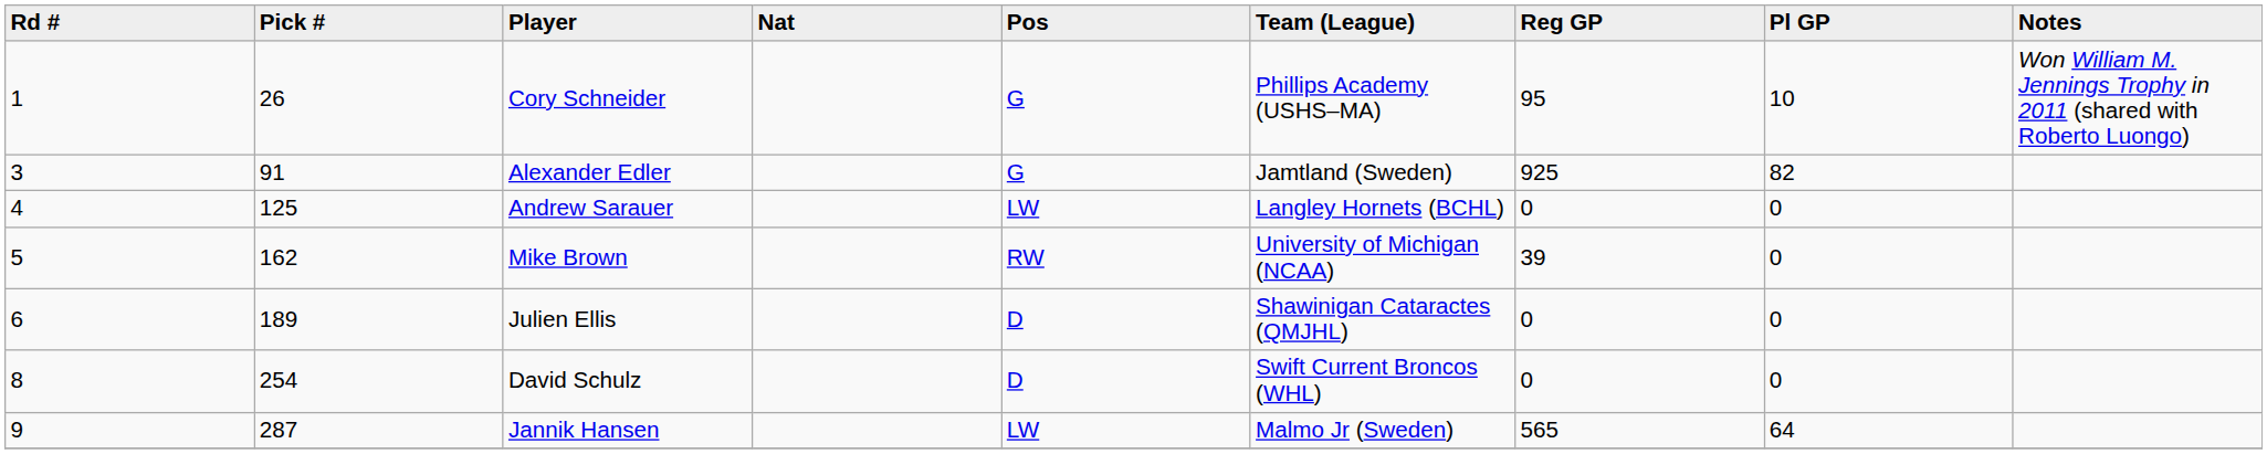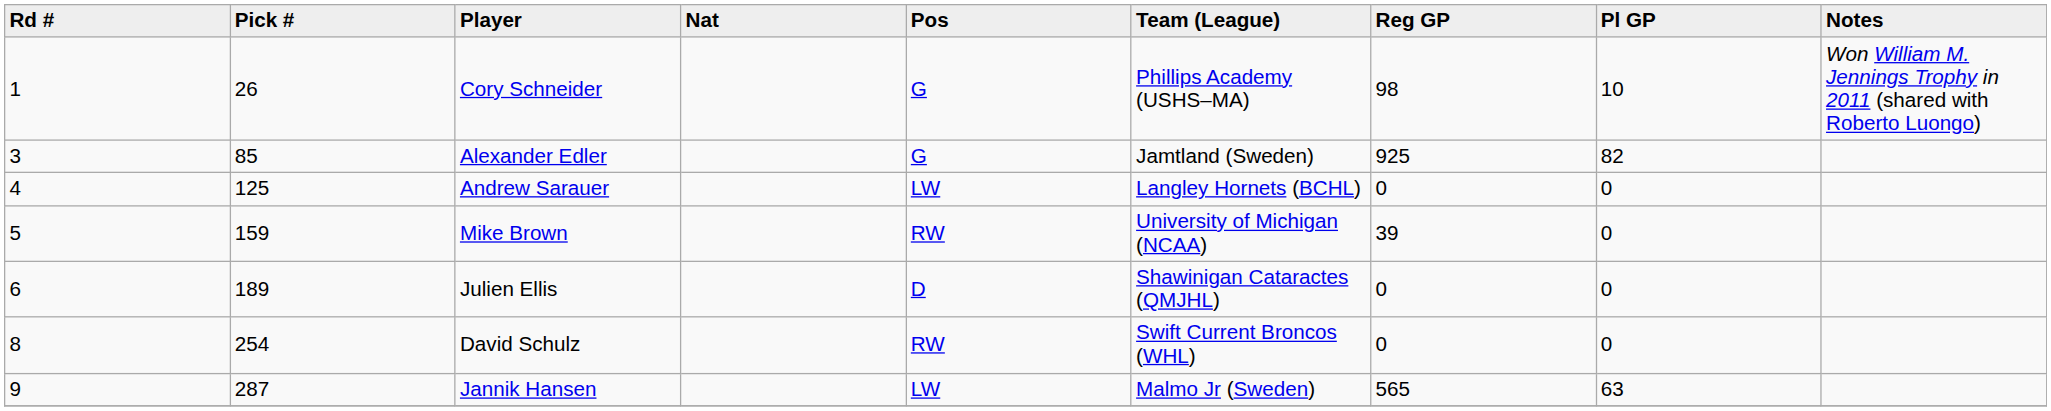 <table class="wikitable" style="width: 100%">
 <tr>
 <td width="5%"; bgcolor="#eeeeee"><strong>Rd #</strong></td>
 <td width="5%"; bgcolor="#eeeeee"><strong>Pick #</strong></td>
 <td width="5%"; bgcolor="#eeeeee"><strong>Player</strong></td>
 <td width="5%"; bgcolor="#eeeeee"><strong>Nat</strong></td>
 <td width="5%"; bgcolor="#eeeeee"><strong>Pos</strong></td>
 <td width="5%"; bgcolor="#eeeeee"><strong>Team (League)</strong></td>
 <td width="5%"; bgcolor="#eeeeee"><strong>Reg GP</strong></td>
 <td width="5%"; bgcolor="#eeeeee"><strong>Pl GP</strong></td>
 <td width="5%"; bgcolor="#eeeeee"><strong>Notes</strong></td>
 </tr>
 <tr>
 <td>1</td>
 <td>26</td>
 <td><a href='#'>Cory Schneider</a></td>
 <td></td>
 <td><a href='#'>G</a></td>
 <td><a href='#'>Phillips Academy</a> (USHS–MA)</td>
-<td>95</td>
+<td>98</td>
 <td>10</td>
 <td><em>Won <a href='#'>William M. Jennings Trophy</a> in <a href='#'>2011</a></em> (shared with <a href='#'>Roberto Luongo</a>)</td>
 </tr>
 <tr>
 <td>3</td>
-<td>91</td>
+<td>85</td>
 <td><a href='#'>Alexander Edler</a></td>
 <td></td>
 <td><a href='#'>G</a></td>
 <td>Jamtland (Sweden)</td>
 <td>925</td>
 <td>82</td>
 <td></td>
 </tr>
 <tr>
 <td>4</td>
 <td>125</td>
 <td><a href='#'>Andrew Sarauer</a></td>
 <td></td>
 <td><a href='#'>LW</a></td>
 <td><a href='#'>Langley Hornets</a> (<a href='#'>BCHL</a>)</td>
 <td>0</td>
 <td>0</td>
 <td></td>
 </tr>
 <tr>
 <td>5</td>
-<td>162</td>
+<td>159</td>
 <td><a href='#'>Mike Brown</a></td>
 <td></td>
 <td><a href='#'>RW</a></td>
 <td><a href='#'>University of Michigan</a> (<a href='#'>NCAA</a>)</td>
 <td>39</td>
 <td>0</td>
 <td></td>
 </tr>
 <tr>
 <td>6</td>
 <td>189</td>
 <td>Julien Ellis</td>
 <td></td>
 <td><a href='#'>D</a></td>
 <td><a href='#'>Shawinigan Cataractes</a> (<a href='#'>QMJHL</a>)</td>
 <td>0</td>
 <td>0</td>
 <td></td>
 </tr>
 <tr>
 <td>8</td>
 <td>254</td>
 <td>David Schulz</td>
 <td></td>
-<td><a href='#'>D</a></td>
+<td><a href='#'>RW</a></td>
 <td><a href='#'>Swift Current Broncos</a> (<a href='#'>WHL</a>)</td>
 <td>0</td>
 <td>0</td>
 <td></td>
 </tr>
 <tr>
 <td>9</td>
 <td>287</td>
 <td><a href='#'>Jannik Hansen</a></td>
 <td></td>
 <td><a href='#'>LW</a></td>
 <td><a href='#'>Malmo Jr</a> (<a href='#'>Sweden</a>)</td>
 <td>565</td>
-<td>64</td>
+<td>63</td>
 <td></td>
 </tr>
 <tr>
 </tr>
 </table>
